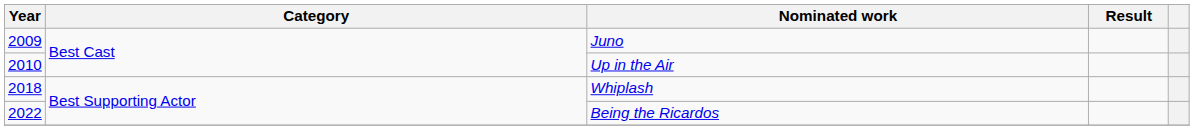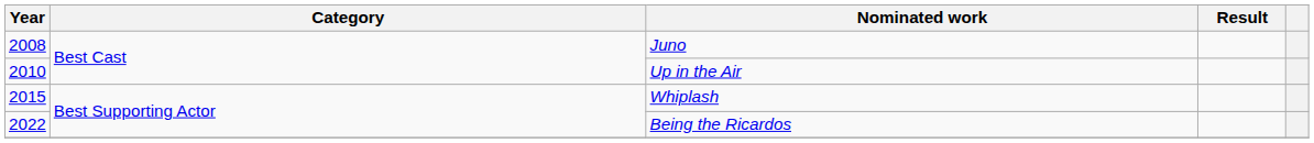 <table class=wikitable>
 <tr>
 <th scope="col" style="width:1em;">Year</th>
 <th scope="col" style="width:39em;">Category</th>
 <th scope="col" style="width:36em;">Nominated work</th>
 <th scope="col" style="width:5em;">Result</th>
 <th scope="col" style="width:1em;"></th>
 </tr>
 <tr>
-<td><a href='#'>2009</a></td>
+<td><a href='#'>2008</a></td>
 <td rowspan=2><a href='#'>Best Cast</a></td>
 <td><em><a href='#'>Juno</a></em></td>
 <td></td>
 <th align=center></th>
 </tr>
 <tr>
 <td><a href='#'>2010</a></td>
 <td><em><a href='#'>Up in the Air</a></em></td>
 <td></td>
 <th align=center></th>
 </tr>
 <tr>
-<td><a href='#'>2018</a></td>
+<td><a href='#'>2015</a></td>
 <td rowspan="2"><a href='#'>Best Supporting Actor</a></td>
 <td><em><a href='#'>Whiplash</a></em></td>
 <td></td>
 <th align=center></th>
 </tr>
 <tr>
 <td><a href='#'>2022</a></td>
 <td><em><a href='#'>Being the Ricardos</a></em></td>
 <td></td>
 <th align=center></th>
 </tr>
 <tr>
 </tr>
 </table>
